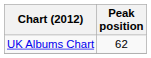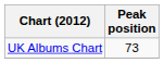 <table class="wikitable">
 <tr>
 <th>Chart (2012)</th>
 <th>Peak<br>position</th>
 </tr>
 <tr>
 <td align="left"><a href='#'>UK Albums Chart</a></td>
-<td align="center">62</td>
+<td align="center">73</td>
 </tr>
 <tr>
 </tr>
 </table>
